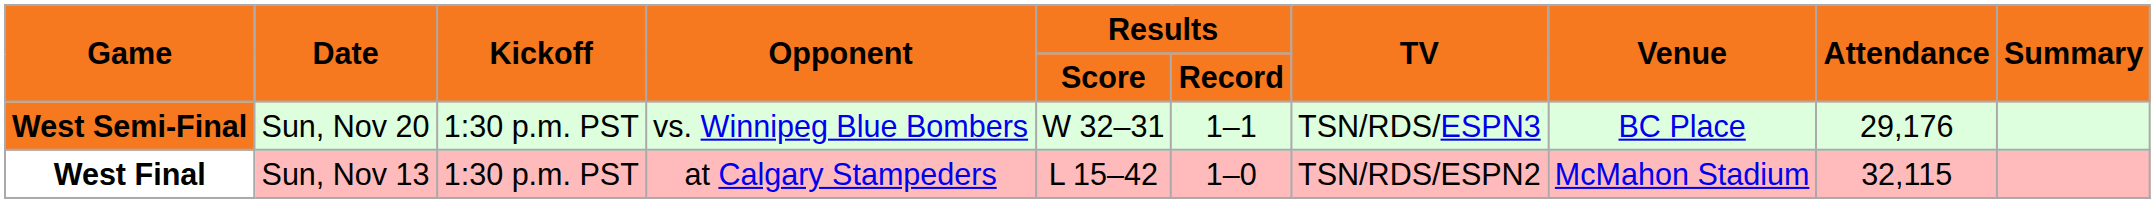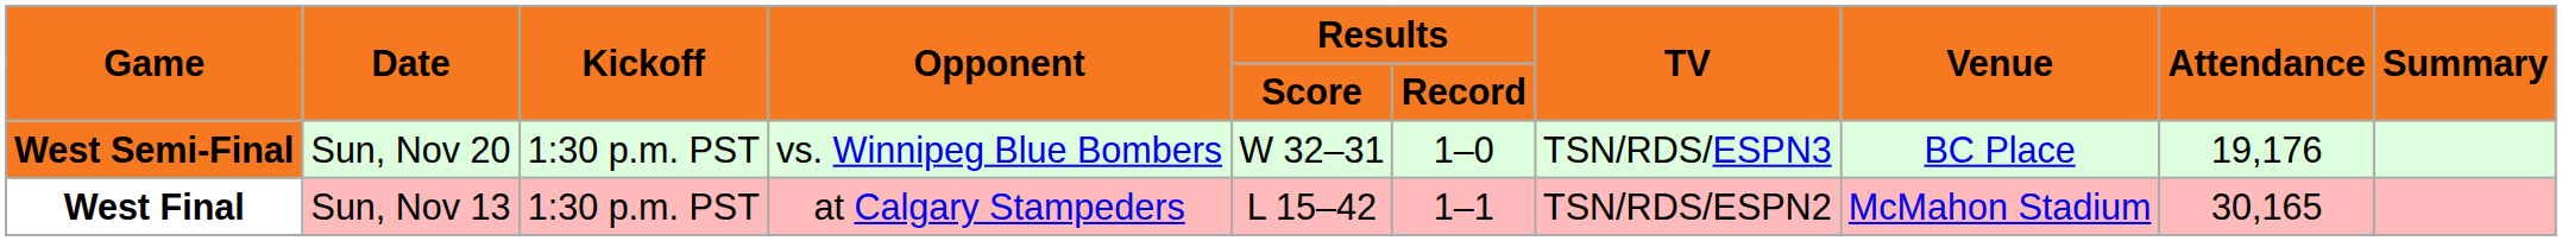 <table class="wikitable" style="font-size: 95%;">
 <tr>
 <th style="background:#F6791F;color:black;" rowspan=2>Game</th>
 <th style="background:#F6791F;color:black;" rowspan=2>Date</th>
 <th style="background:#F6791F;color:black;" rowspan=2>Kickoff</th>
 <th style="background:#F6791F;color:black;" rowspan=2>Opponent</th>
 <th style="background:#F6791F;color:black;" colspan=2>Results</th>
 <th style="background:#F6791F;color:black;" rowspan=2>TV</th>
 <th style="background:#F6791F;color:black;" rowspan=2>Venue</th>
 <th style="background:#F6791F;color:black;" rowspan=2>Attendance</th>
 <th style="background:#F6791F;color:black;" rowspan=2>Summary</th>
 </tr>
 <tr>
 <th style="background:#F6791F;color:black;">Score</th>
 <th style="background:#F6791F;color:black;">Record</th>
 </tr>
 <tr align="center" bgcolor="#ddffdd">
 <th style="text-align:center; background:#F6791F;"><span><strong>West Semi-Final</strong></span></th>
 <td align="center">Sun, Nov 20</td>
 <td align="center">1:30 p.m. PST</td>
 <td align="center">vs. <a href='#'>Winnipeg Blue Bombers</a></td>
 <td align="center">W 32–31</td>
-<td align="center">1–1</td>
+<td align="center">1–0</td>
 <td align="center">TSN/RDS/<a href='#'>ESPN3</a></td>
 <td align="center"><a href='#'>BC Place</a></td>
-<td align="center">29,176</td>
+<td align="center">19,176</td>
 <td align="center"></td>
 </tr>
 <tr align="center" bgcolor="#ffbbbb">
 <th style="text-align:center; background:white;"><span><strong>West Final</strong></span></th>
 <td align="center">Sun, Nov 13</td>
 <td align="center">1:30 p.m. PST</td>
 <td align="center">at <a href='#'>Calgary Stampeders</a></td>
 <td align="center">L 15–42</td>
-<td align="center">1–0</td>
+<td align="center">1–1</td>
 <td align="center">TSN/RDS/ESPN2</td>
 <td align="center"><a href='#'>McMahon Stadium</a></td>
-<td align="center">32,115</td>
+<td align="center">30,165</td>
 <td align="center"></td>
 </tr>
 </table>
